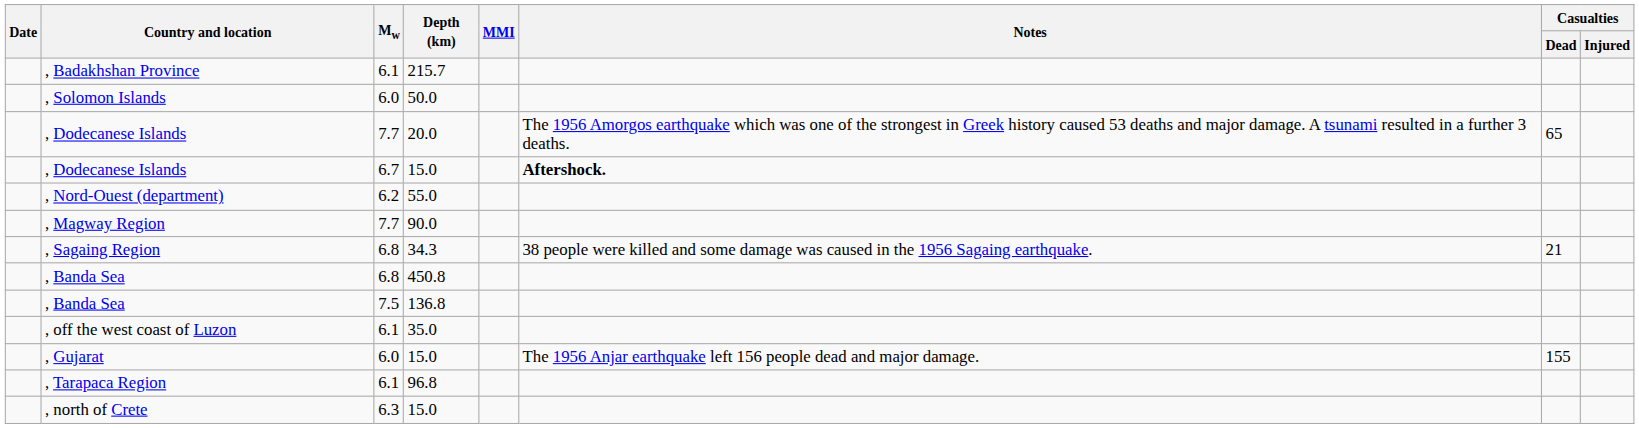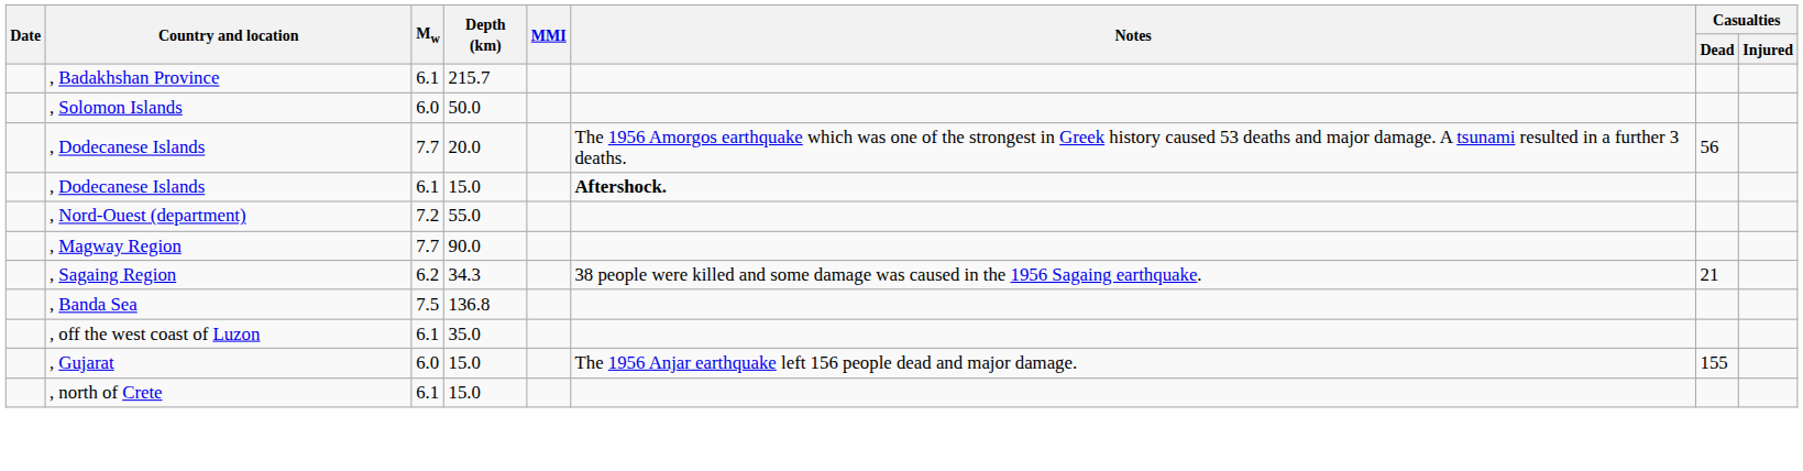 <table class="wikitable sortable sort-under" style="border:1px black; margin-left:1em;">
 <tr>
 <th rowspan="2"><small>Date</small></th>
 <th rowspan="2" style="width: 310px"><small>Country and location</small></th>
 <th rowspan="2"><small>M<sub>w</sub></small></th>
 <th rowspan="2"><small>Depth (km)</small></th>
 <th rowspan="2"><small><a href='#'>MMI</a></small></th>
 <th rowspan="2" class="unsortable"><small>Notes</small></th>
 <th colspan="2"><small>Casualties</small></th>
 </tr>
 <tr>
 <th><small>Dead</small></th>
 <th><small>Injured</small></th>
 </tr>
 <tr>
 <td></td>
 <td>, <a href='#'>Badakhshan Province</a></td>
 <td>6.1</td>
 <td>215.7</td>
 <td></td>
 <td></td>
 <td></td>
 <td></td>
 </tr>
 <tr>
 <td></td>
 <td>, <a href='#'>Solomon Islands</a></td>
 <td>6.0</td>
 <td>50.0</td>
 <td></td>
 <td></td>
 <td></td>
 <td></td>
 </tr>
 <tr>
 <td></td>
 <td>, <a href='#'>Dodecanese Islands</a></td>
 <td>7.7</td>
 <td>20.0</td>
 <td></td>
 <td>The <a href='#'>1956 Amorgos earthquake</a> which was one of the strongest in <a href='#'>Greek</a> history caused 53 deaths and major damage. A <a href='#'>tsunami</a> resulted in a further 3 deaths.</td>
-<td>65</td>
+<td>56</td>
 <td></td>
 </tr>
 <tr>
 <td></td>
 <td>, <a href='#'>Dodecanese Islands</a></td>
-<td>6.7</td>
+<td>6.1</td>
 <td>15.0</td>
 <td></td>
 <td><strong>Aftershock.</strong></td>
 <td></td>
 <td></td>
 </tr>
 <tr>
 <td></td>
 <td>, <a href='#'>Nord-Ouest (department)</a></td>
-<td>6.2</td>
+<td>7.2</td>
 <td>55.0</td>
 <td></td>
 <td></td>
 <td></td>
 <td></td>
 </tr>
 <tr>
 <td></td>
 <td>, <a href='#'>Magway Region</a></td>
 <td>7.7</td>
 <td>90.0</td>
 <td></td>
 <td></td>
 <td></td>
 <td></td>
 </tr>
 <tr>
 <td></td>
 <td>, <a href='#'>Sagaing Region</a></td>
-<td>6.8</td>
+<td>6.2</td>
 <td>34.3</td>
 <td></td>
 <td>38 people were killed and some damage was caused in the <a href='#'>1956 Sagaing earthquake</a>.</td>
 <td>21</td>
-<td></td>
-</tr>
-<tr>
-<td></td>
-<td>, <a href='#'>Banda Sea</a></td>
-<td>6.8</td>
-<td>450.8</td>
-<td></td>
-<td></td>
-<td></td>
 <td></td>
 </tr>
 <tr>
 <td></td>
 <td>, <a href='#'>Banda Sea</a></td>
 <td>7.5</td>
 <td>136.8</td>
 <td></td>
 <td></td>
 <td></td>
 <td></td>
 </tr>
 <tr>
 <td></td>
 <td>, off the west coast of <a href='#'>Luzon</a></td>
 <td>6.1</td>
 <td>35.0</td>
 <td></td>
 <td></td>
 <td></td>
 <td></td>
 </tr>
 <tr>
 <td></td>
 <td>, <a href='#'>Gujarat</a></td>
 <td>6.0</td>
 <td>15.0</td>
 <td></td>
 <td>The <a href='#'>1956 Anjar earthquake</a> left 156 people dead and major damage.</td>
 <td>155</td>
 <td></td>
 </tr>
 <tr>
 <td></td>
-<td>, <a href='#'>Tarapaca Region</a></td>
+<td>, north of <a href='#'>Crete</a></td>
 <td>6.1</td>
-<td>96.8</td>
-<td></td>
-<td></td>
-<td></td>
-<td></td>
-</tr>
-<tr>
-<td></td>
-<td>, north of <a href='#'>Crete</a></td>
-<td>6.3</td>
 <td>15.0</td>
 <td></td>
 <td></td>
 <td></td>
 <td></td>
 </tr>
 </table>
